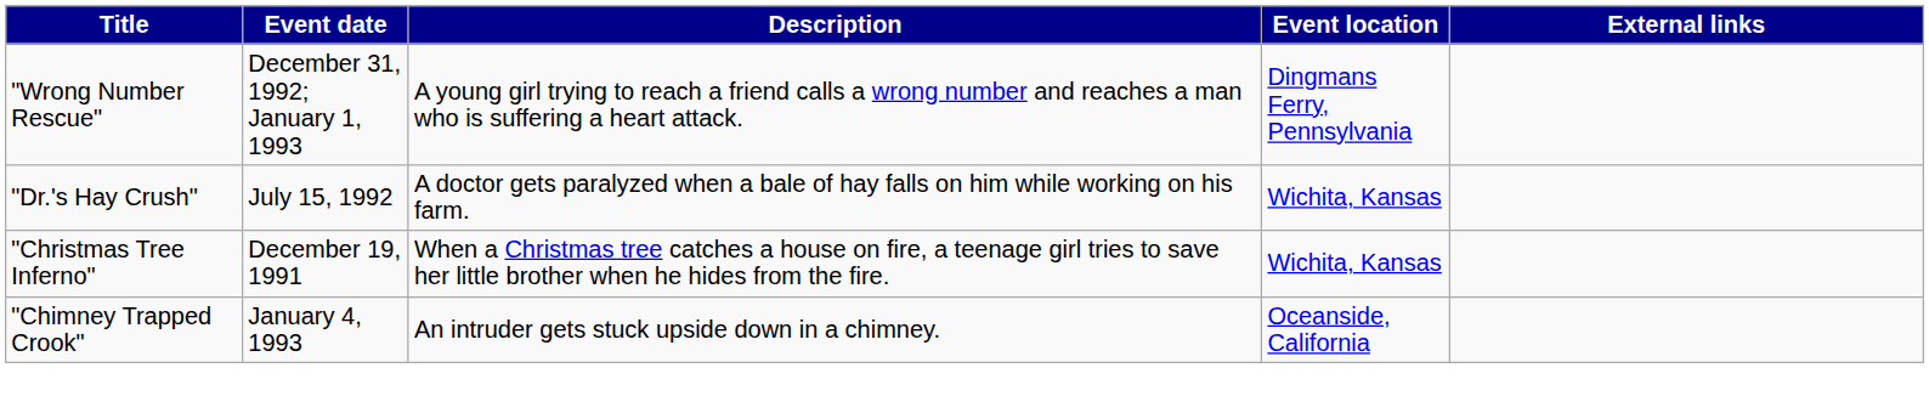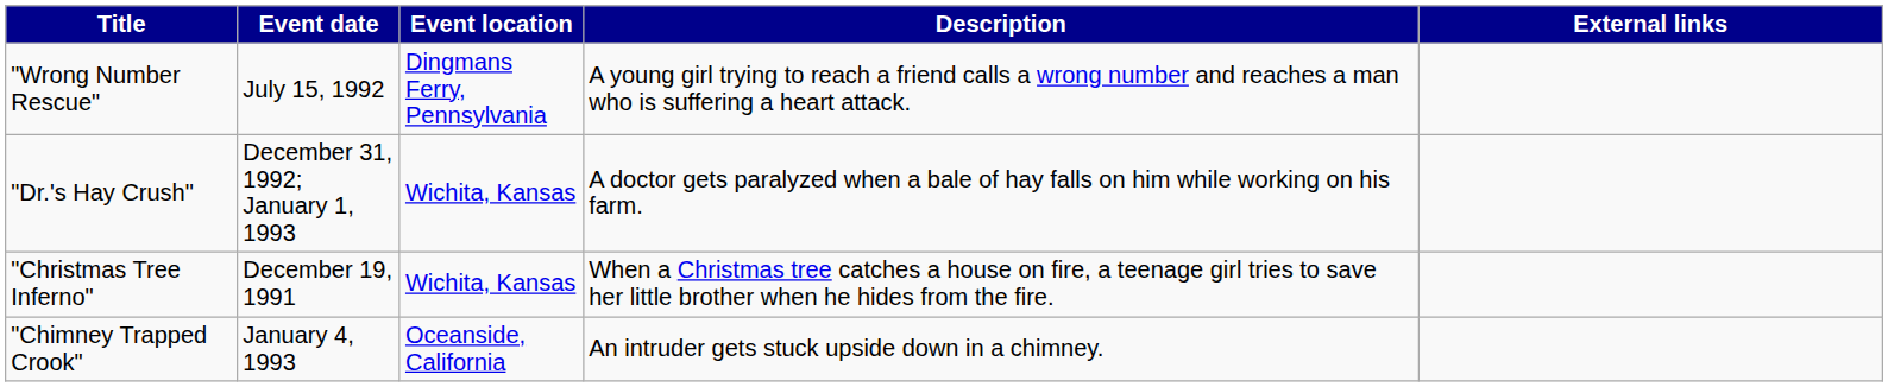 <table class="wikitable" style="width: 100%;">
 <tr>
 <th style="background: #00008B; color: #FFFFFF; width: 10%;">Title</th>
 <th style="background: #00008B; color: #FFFFFF; width: 7%;">Event date</th>
+<th style="background: #00008B; color: #FFFFFF; width: 7%;">Event location</th>
 <th style="background: #00008B; color: #FFFFFF; width: 36%;">Description</th>
-<th style="background: #00008B; color: #FFFFFF; width: 7%;">Event location</th>
 <th style="background: #00008B; color: #FFFFFF; width: 20%;">External links</th>
 </tr>
 <tr>
 <td>"Wrong Number Rescue"</td>
-<td>December 31, 1992;<br>January 1, 1993</td>
+<td>July 15, 1992</td>
+<td><a href='#'>Dingmans Ferry, Pennsylvania</a></td>
 <td>A young girl trying to reach a friend calls a <a href='#'>wrong number</a> and reaches a man who is suffering a heart attack.</td>
-<td><a href='#'>Dingmans Ferry, Pennsylvania</a></td>
 <td></td>
 </tr>
 <tr>
 <td>"Dr.'s Hay Crush"</td>
-<td>July 15, 1992</td>
+<td>December 31, 1992;<br>January 1, 1993</td>
+<td><a href='#'>Wichita, Kansas</a></td>
 <td>A doctor gets paralyzed when a bale of hay falls on him while working on his farm.</td>
-<td><a href='#'>Wichita, Kansas</a></td>
 <td></td>
 </tr>
 <tr>
 <td>"Christmas Tree Inferno"</td>
 <td>December 19, 1991</td>
+<td><a href='#'>Wichita, Kansas</a></td>
 <td>When a <a href='#'>Christmas tree</a> catches a house on fire, a teenage girl tries to save her little brother when he hides from the fire.</td>
-<td><a href='#'>Wichita, Kansas</a></td>
 <td></td>
 </tr>
 <tr>
 <td>"Chimney Trapped Crook"</td>
 <td>January 4, 1993</td>
+<td><a href='#'>Oceanside, California</a></td>
 <td>An intruder gets stuck upside down in a chimney.</td>
-<td><a href='#'>Oceanside, California</a></td>
 <td></td>
 </tr>
 </table>
